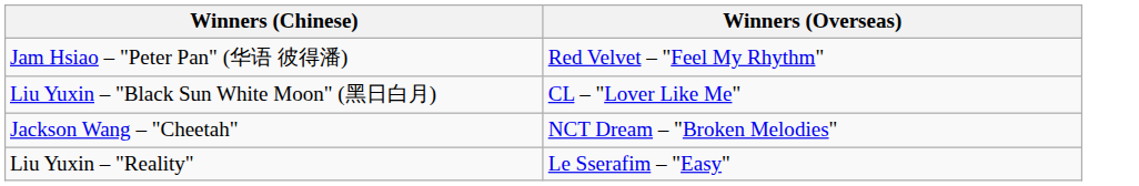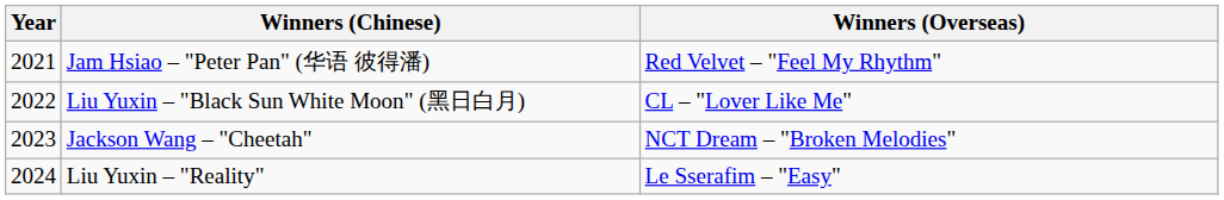 <table class="wikitable">
 <tr>
+<th>Year</th>
 <th style="width:25em;">Winners (Chinese)</th>
 <th style="width:25em;">Winners (Overseas)</th>
 </tr>
 <tr>
+<td>2021</td>
 <td><a href='#'>Jam Hsiao</a> – "Peter Pan" (华语 彼得潘)</td>
 <td><a href='#'>Red Velvet</a> – "<a href='#'>Feel My Rhythm</a>"</td>
 </tr>
 <tr>
+<td>2022</td>
 <td><a href='#'>Liu Yuxin</a> – "Black Sun White Moon" (黑日白月)</td>
 <td><a href='#'>CL</a> – "<a href='#'>Lover Like Me</a>"</td>
 </tr>
 <tr>
+<td>2023</td>
 <td><a href='#'>Jackson Wang</a> – "Cheetah"</td>
 <td><a href='#'>NCT Dream</a> – "<a href='#'>Broken Melodies</a>"</td>
 </tr>
 <tr>
+<td>2024</td>
 <td>Liu Yuxin – "Reality"</td>
 <td><a href='#'>Le Sserafim</a> – "<a href='#'>Easy</a>"</td>
 </tr>
 </table>
